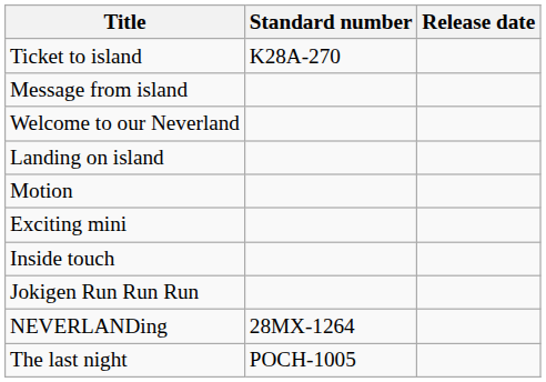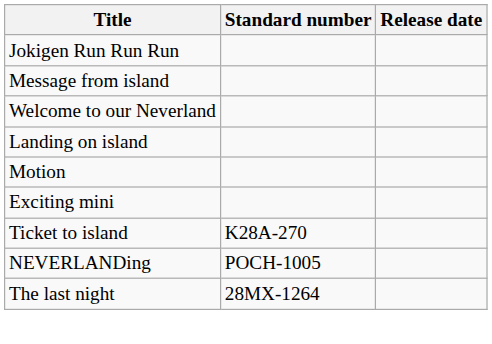 <table class="wikitable">
 <tr>
 <th>Title</th>
 <th>Standard number</th>
 <th>Release date</th>
 </tr>
 <tr>
-<td>Ticket to island</td>
-<td>K28A-270</td>
+<td>Jokigen Run Run Run</td>
+<td></td>
 <td></td>
 </tr>
 <tr>
 <td>Message from island</td>
 <td></td>
 <td></td>
 </tr>
 <tr>
 <td>Welcome to our Neverland</td>
 <td></td>
 <td></td>
 </tr>
 <tr>
 <td>Landing on island</td>
 <td></td>
 <td></td>
 </tr>
 <tr>
 <td>Motion</td>
 <td></td>
 <td></td>
 </tr>
 <tr>
 <td>Exciting mini</td>
 <td></td>
 <td></td>
 </tr>
 <tr>
-<td>Inside touch</td>
-<td></td>
-<td></td>
-</tr>
-<tr>
-<td>Jokigen Run Run Run</td>
-<td></td>
+<td>Ticket to island</td>
+<td>K28A-270</td>
 <td></td>
 </tr>
 <tr>
 <td>NEVERLANDing</td>
-<td>28MX-1264</td>
+<td>POCH-1005</td>
 <td></td>
 </tr>
 <tr>
 <td>The last night</td>
-<td>POCH-1005</td>
+<td>28MX-1264</td>
 <td></td>
 </tr>
 </table>
